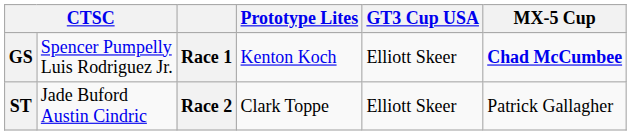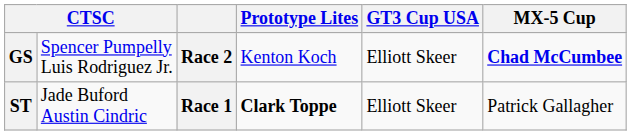 <table class="wikitable" "style=fontsize=95%">
 <tr>
 <th colspan=2><a href='#'>CTSC</a></th>
 <th></th>
 <th><a href='#'>Prototype Lites</a></th>
 <th><a href='#'>GT3 Cup USA</a></th>
 <th>MX-5 Cup</th>
 </tr>
 <tr>
 <th scope="row">GS</th>
 <td> <a href='#'>Spencer Pumpelly</a><br> Luis Rodriguez Jr.</td>
-<th scope="row">Race 1</th>
+<th scope="row">Race 2</th>
 <td> <a href='#'>Kenton Koch</a></td>
 <td> Elliott Skeer</td>
 <td><strong> <a href='#'>Chad McCumbee</a></strong></td>
 </tr>
 <tr>
 <th scope="row">ST</th>
 <td> Jade Buford<br> <a href='#'>Austin Cindric</a></td>
-<th scope="row">Race 2</th>
-<td> Clark Toppe</td>
+<th scope="row">Race 1</th>
+<td><strong> Clark Toppe</strong></td>
 <td> Elliott Skeer</td>
 <td> Patrick Gallagher</td>
 </tr>
 </table>
